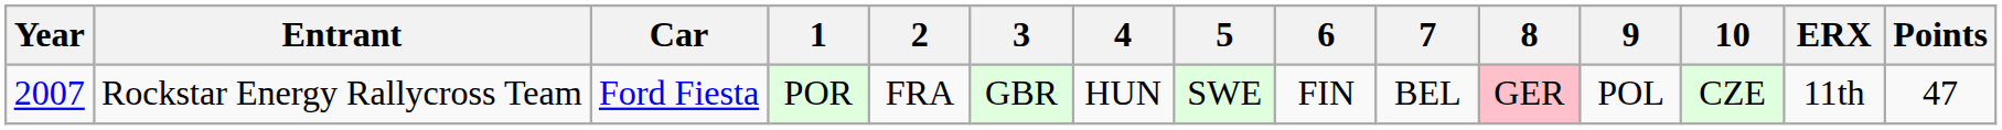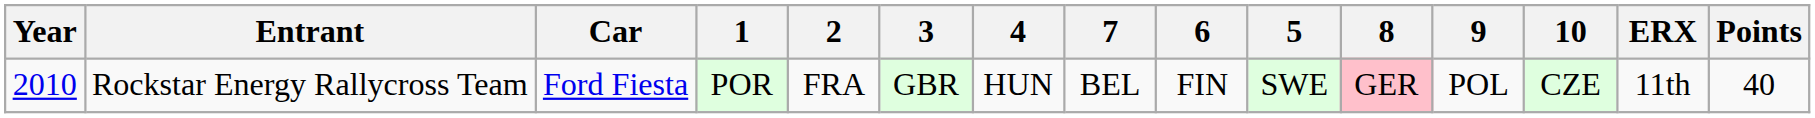 <table class="wikitable" style="text-align: center; font-size: 90%;">
 <tr valign="top">
 <th scope="col">Year</th>
 <th scope="col">Entrant</th>
 <th scope="col">Car</th>
 <th style="width: 2.4em;" scope="col">1</th>
 <th style="width: 2.4em;" scope="col">2</th>
 <th style="width: 2.4em;" scope="col">3</th>
 <th style="width: 2.4em;" scope="col">4</th>
+<th style="width: 2.4em;" scope="col">7</th>
+<th style="width: 2.4em;" scope="col">6</th>
 <th style="width: 2.4em;" scope="col">5</th>
-<th style="width: 2.4em;" scope="col">6</th>
-<th style="width: 2.4em;" scope="col">7</th>
 <th style="width: 2.4em;" scope="col">8</th>
 <th style="width: 2.4em;" scope="col">9</th>
 <th style="width: 2.4em;" scope="col">10</th>
 <th style="width: 2.4em;" scope="col">ERX</th>
 <th scope="col">Points</th>
 </tr>
 <tr>
-<td><a href='#'>2007</a></td>
+<td><a href='#'>2010</a></td>
 <td>Rockstar Energy Rallycross Team</td>
 <td><a href='#'>Ford Fiesta</a></td>
 <td style="background:#DFFFDF;">POR<br></td>
 <td>FRA</td>
 <td style="background:#DFFFDF;">GBR<br></td>
 <td>HUN</td>
+<td>BEL</td>
+<td>FIN</td>
 <td style="background:#DFFFDF;">SWE<br></td>
-<td>FIN</td>
-<td>BEL</td>
 <td style="background: pink;">GER<br></td>
 <td>POL</td>
 <td style="background:#DFFFDF;">CZE<br></td>
 <td>11th</td>
-<td>47</td>
+<td>40</td>
 </tr>
 </table>
